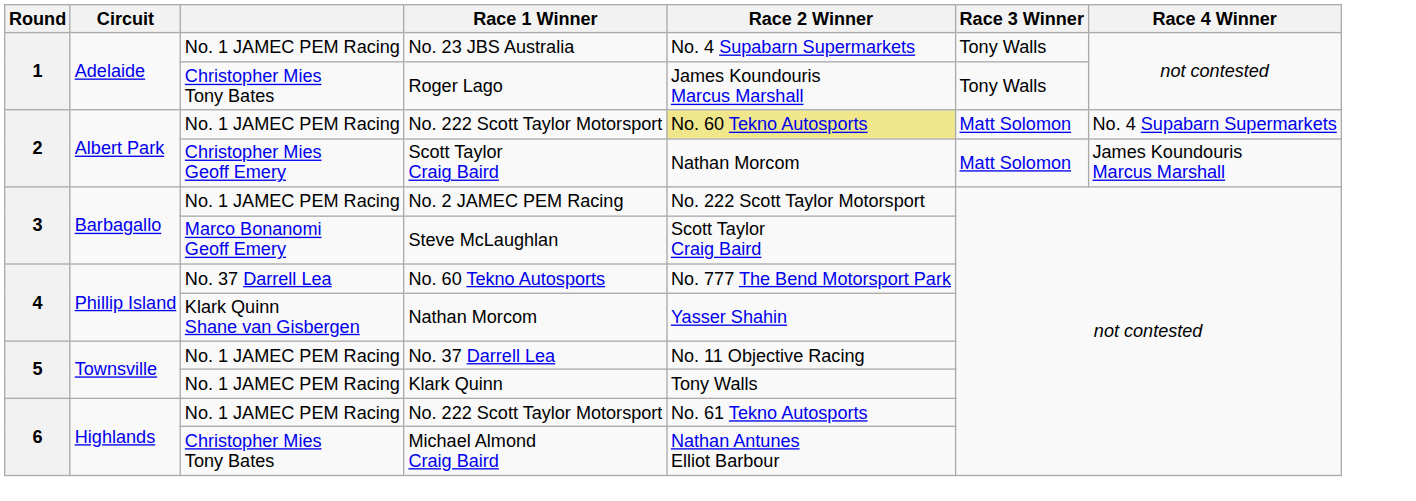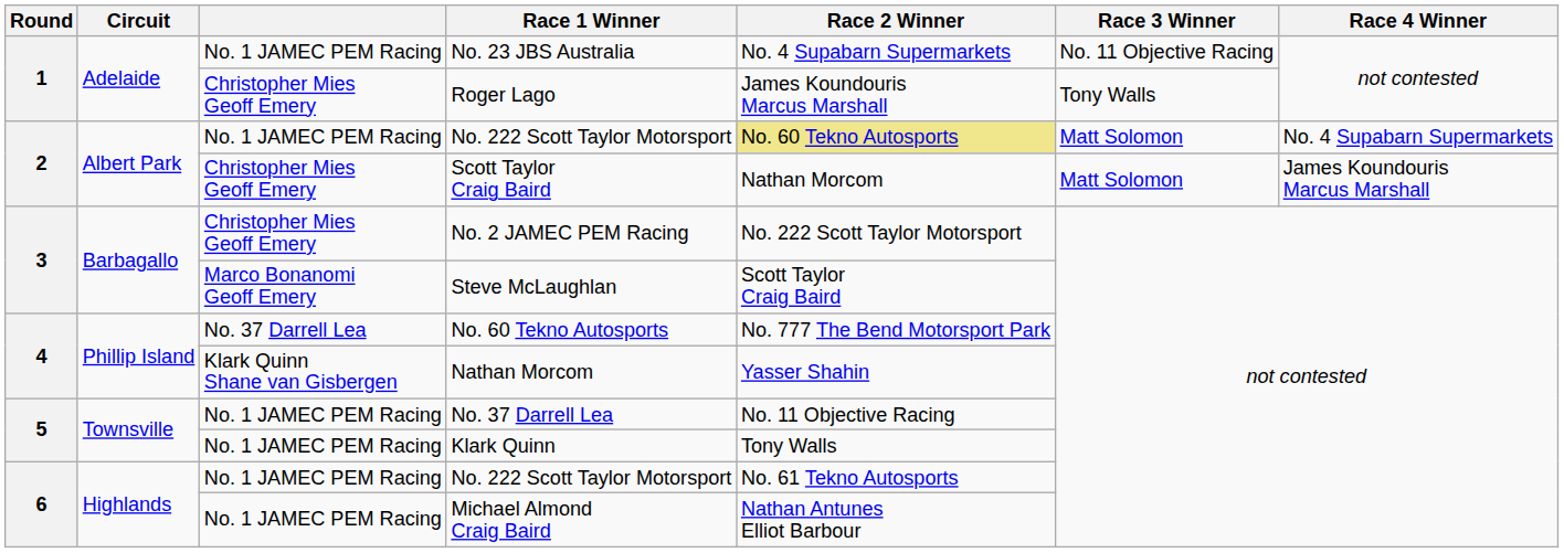 <table class="wikitable" style="font-size: 85%;">
 <tr>
 <th>Round</th>
 <th>Circuit</th>
 <th></th>
 <th>Race 1 Winner</th>
 <th>Race 2 Winner</th>
 <th>Race 3 Winner</th>
 <th>Race 4 Winner</th>
 </tr>
 <tr>
 <th rowspan=2>1</th>
 <td rowspan=2><a href='#'>Adelaide</a></td>
 <td>No. 1 JAMEC PEM Racing</td>
 <td>No. 23 JBS Australia</td>
 <td>No. 4 <a href='#'>Supabarn Supermarkets</a></td>
-<td> Tony Walls</td>
+<td>No. 11 Objective Racing</td>
 <td rowspan=2 align=center><em>not contested</em></td>
 </tr>
 <tr>
-<td> <a href='#'>Christopher Mies</a><br> Tony Bates</td>
+<td> <a href='#'>Christopher Mies</a><br> <a href='#'>Geoff Emery</a></td>
 <td> Roger Lago</td>
 <td> James Koundouris<br> <a href='#'>Marcus Marshall</a></td>
 <td> Tony Walls</td>
 </tr>
 <tr>
 <th rowspan=2>2</th>
 <td rowspan=2><a href='#'>Albert Park</a></td>
 <td>No. 1 JAMEC PEM Racing</td>
 <td>No. 222 Scott Taylor Motorsport</td>
 <td style="background: khaki;">No. 60 <a href='#'>Tekno Autosports</a></td>
 <td> <a href='#'>Matt Solomon</a></td>
 <td>No. 4 <a href='#'>Supabarn Supermarkets</a></td>
 </tr>
 <tr>
 <td> <a href='#'>Christopher Mies</a><br> <a href='#'>Geoff Emery</a></td>
 <td> Scott Taylor<br> <a href='#'>Craig Baird</a></td>
 <td> Nathan Morcom</td>
 <td> <a href='#'>Matt Solomon</a></td>
 <td> James Koundouris<br> <a href='#'>Marcus Marshall</a></td>
 </tr>
 <tr>
 <th rowspan=2>3</th>
 <td rowspan=2><a href='#'>Barbagallo</a></td>
-<td>No. 1 JAMEC PEM Racing</td>
+<td> <a href='#'>Christopher Mies</a><br> <a href='#'>Geoff Emery</a></td>
 <td>No. 2 JAMEC PEM Racing</td>
 <td>No. 222 Scott Taylor Motorsport</td>
 <td rowspan=8 colspan=2 align=center><em>not contested</em></td>
 </tr>
 <tr>
 <td> <a href='#'>Marco Bonanomi</a><br>  <a href='#'>Geoff Emery</a></td>
 <td> Steve McLaughlan</td>
 <td> Scott Taylor<br> <a href='#'>Craig Baird</a></td>
 </tr>
 <tr>
 <th rowspan=2>4</th>
 <td rowspan=2><a href='#'>Phillip Island</a></td>
 <td>No. 37 <a href='#'>Darrell Lea</a></td>
 <td>No. 60 <a href='#'>Tekno Autosports</a></td>
 <td>No. 777 <a href='#'>The Bend Motorsport Park</a></td>
 </tr>
 <tr>
 <td> Klark Quinn<br> <a href='#'>Shane van Gisbergen</a></td>
 <td> Nathan Morcom</td>
 <td> <a href='#'>Yasser Shahin</a></td>
 </tr>
 <tr>
 <th rowspan=2>5</th>
 <td rowspan=2><a href='#'>Townsville</a></td>
 <td>No. 1 JAMEC PEM Racing</td>
 <td>No. 37 <a href='#'>Darrell Lea</a></td>
 <td>No. 11 Objective Racing</td>
 </tr>
 <tr>
 <td>No. 1 JAMEC PEM Racing</td>
 <td> Klark Quinn</td>
 <td> Tony Walls</td>
 </tr>
 <tr>
 <th rowspan=2>6</th>
 <td rowspan=2><a href='#'>Highlands</a></td>
 <td>No. 1 JAMEC PEM Racing</td>
 <td>No. 222 Scott Taylor Motorsport</td>
 <td>No. 61 <a href='#'>Tekno Autosports</a></td>
 </tr>
 <tr>
-<td> <a href='#'>Christopher Mies</a><br> Tony Bates</td>
+<td>No. 1 JAMEC PEM Racing</td>
 <td> Michael Almond<br> <a href='#'>Craig Baird</a></td>
 <td> <a href='#'>Nathan Antunes</a><br> Elliot Barbour</td>
 </tr>
 </table>
